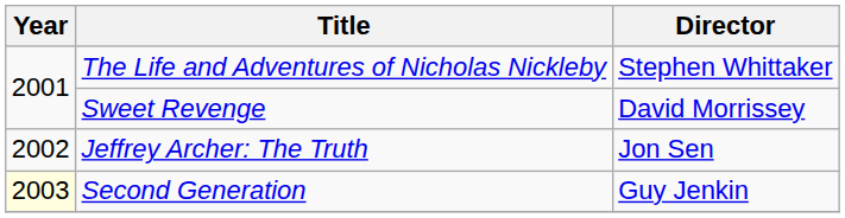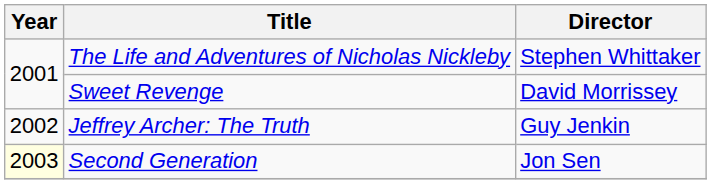 <table class="wikitable">
 <tr>
 <th>Year</th>
 <th>Title</th>
 <th>Director</th>
 </tr>
 <tr>
 <td rowspan=2>2001</td>
 <td><em><a href='#'>The Life and Adventures of Nicholas Nickleby</a></em></td>
 <td><a href='#'>Stephen Whittaker</a></td>
 </tr>
 <tr>
 <td><em><a href='#'>Sweet Revenge</a></em></td>
 <td><a href='#'>David Morrissey</a></td>
 </tr>
 <tr>
 <td>2002</td>
 <td><em><a href='#'>Jeffrey Archer: The Truth</a></em></td>
-<td><a href='#'>Jon Sen</a></td>
+<td><a href='#'>Guy Jenkin</a></td>
 </tr>
 <tr>
 <td style="background: lightyellow;">2003</td>
 <td><em><a href='#'>Second Generation</a></em></td>
-<td><a href='#'>Guy Jenkin</a></td>
+<td><a href='#'>Jon Sen</a></td>
 </tr>
 <tr>
 </tr>
 </table>
